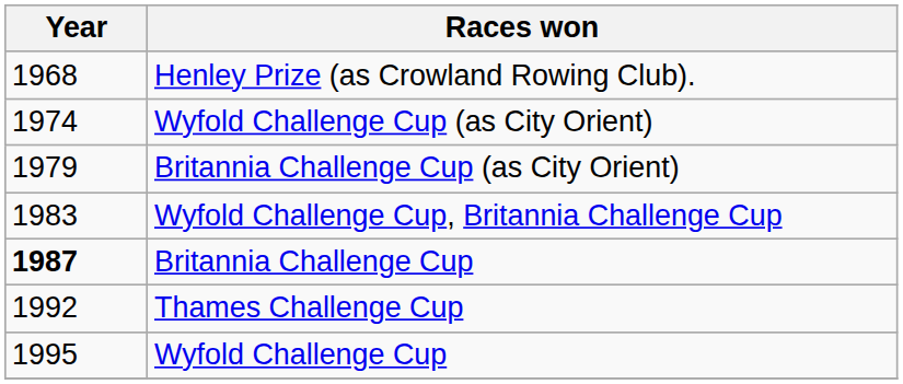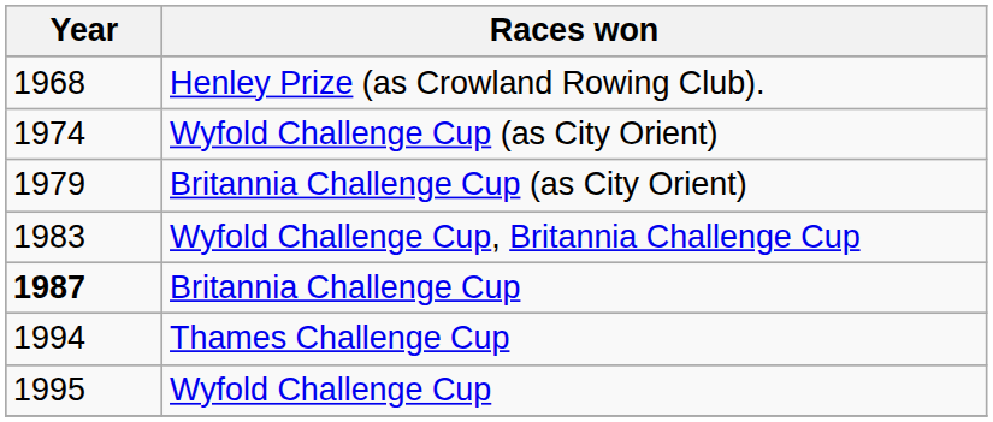 <table class="wikitable">
 <tr>
 <th width=70>Year</th>
 <th width=400>Races won</th>
 </tr>
 <tr>
 <td>1968</td>
 <td><a href='#'>Henley Prize</a> (as Crowland Rowing Club).</td>
 </tr>
 <tr>
 <td>1974</td>
 <td><a href='#'>Wyfold Challenge Cup</a> (as City Orient)</td>
 </tr>
 <tr>
 <td>1979</td>
 <td><a href='#'>Britannia Challenge Cup</a> (as City Orient)</td>
 </tr>
 <tr>
 <td>1983</td>
 <td><a href='#'>Wyfold Challenge Cup</a>, <a href='#'>Britannia Challenge Cup</a></td>
 </tr>
 <tr 1979.     Britannia challenge cup as City Orient Rowing>
 <td><strong>1987</strong></td>
 <td><a href='#'>Britannia Challenge Cup</a></td>
 </tr>
 <tr>
-<td>1992</td>
+<td>1994</td>
 <td><a href='#'>Thames Challenge Cup</a></td>
 </tr>
 <tr>
 <td>1995</td>
 <td><a href='#'>Wyfold Challenge Cup</a></td>
 </tr>
 <tr>
 </tr>
 </table>
